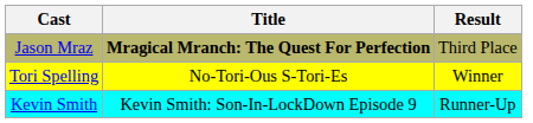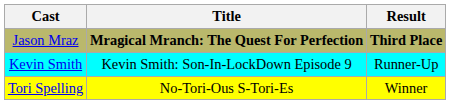 <table class="wikitable" style="font-size:90%;">
 <tr>
 <th>Cast</th>
 <th>Title</th>
 <th>Result</th>
 </tr>
 <tr align="center" style="background:#bab86c;">
 <td><a href='#'>Jason Mraz</a></td>
 <td><strong>Mragical Mranch: The Quest For Perfection</strong></td>
-<td>Third Place</td>
+<td><strong>Third Place</strong></td>
+</tr>
+<tr align="center" style="background:cyan;">
+<td><a href='#'>Kevin Smith</a></td>
+<td>Kevin Smith: Son-In-LockDown Episode 9</td>
+<td>Runner-Up</td>
 </tr>
 <tr align="center" style="background:yellow;">
 <td><a href='#'>Tori Spelling</a></td>
 <td>No-Tori-Ous S-Tori-Es</td>
 <td>Winner</td>
 </tr>
-<tr align="center" style="background:cyan;">
-<td><a href='#'>Kevin Smith</a></td>
-<td>Kevin Smith: Son-In-LockDown Episode 9</td>
-<td>Runner-Up</td>
-</tr>
 <tr>
 </tr>
 </table>
